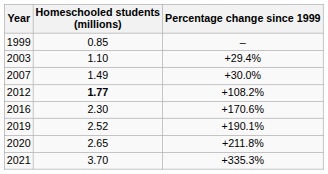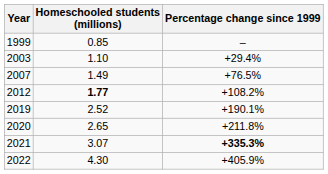 <table class="wikitable floatright" style="text-align:center">
 <tr>
 <th>Year</th>
 <th>Homeschooled students <br>(millions)</th>
 <th>Percentage change since 1999</th>
 </tr>
 <tr>
 <td>1999</td>
 <td>0.85</td>
 <td>–</td>
 </tr>
 <tr>
 <td>2003</td>
 <td>1.10</td>
 <td>+29.4%</td>
 </tr>
 <tr>
 <td>2007</td>
 <td>1.49</td>
-<td>+30.0%</td>
+<td>+76.5%</td>
 </tr>
 <tr>
 <td>2012</td>
 <td><strong>1.77</strong></td>
 <td>+108.2%</td>
-</tr>
-<tr>
-<td>2016</td>
-<td>2.30</td>
-<td>+170.6%</td>
 </tr>
 <tr>
 <td>2019</td>
 <td>2.52</td>
 <td>+190.1%</td>
 </tr>
 <tr>
 <td>2020</td>
 <td>2.65</td>
 <td>+211.8%</td>
 </tr>
 <tr>
 <td>2021</td>
-<td>3.70</td>
-<td>+335.3%</td>
+<td>3.07</td>
+<td><strong>+335.3%</strong></td>
+</tr>
+<tr>
+<td>2022</td>
+<td>4.30</td>
+<td>+405.9%</td>
 </tr>
 </table>
